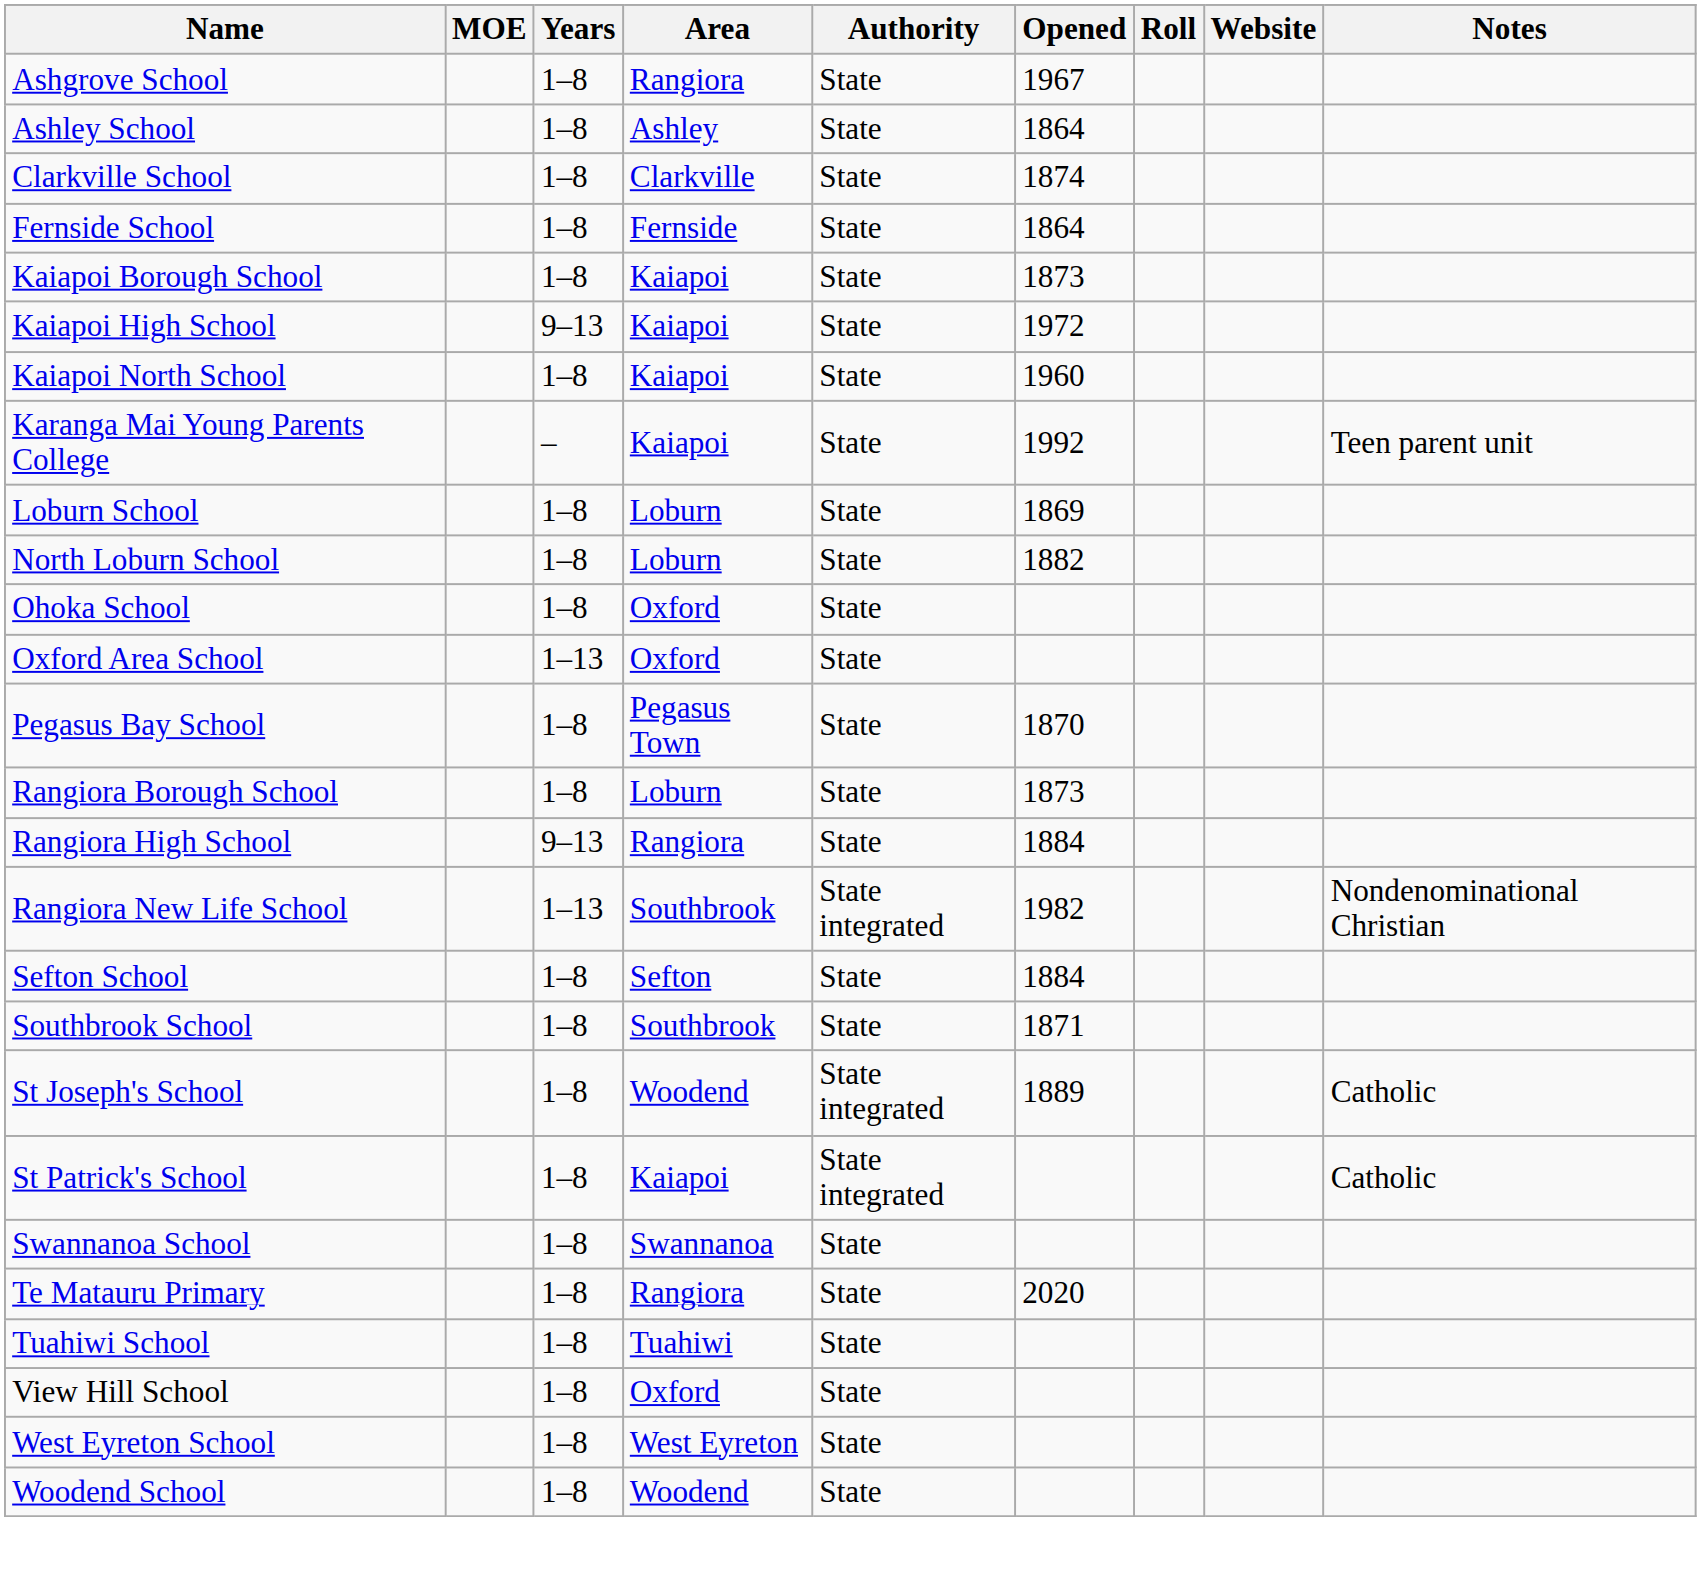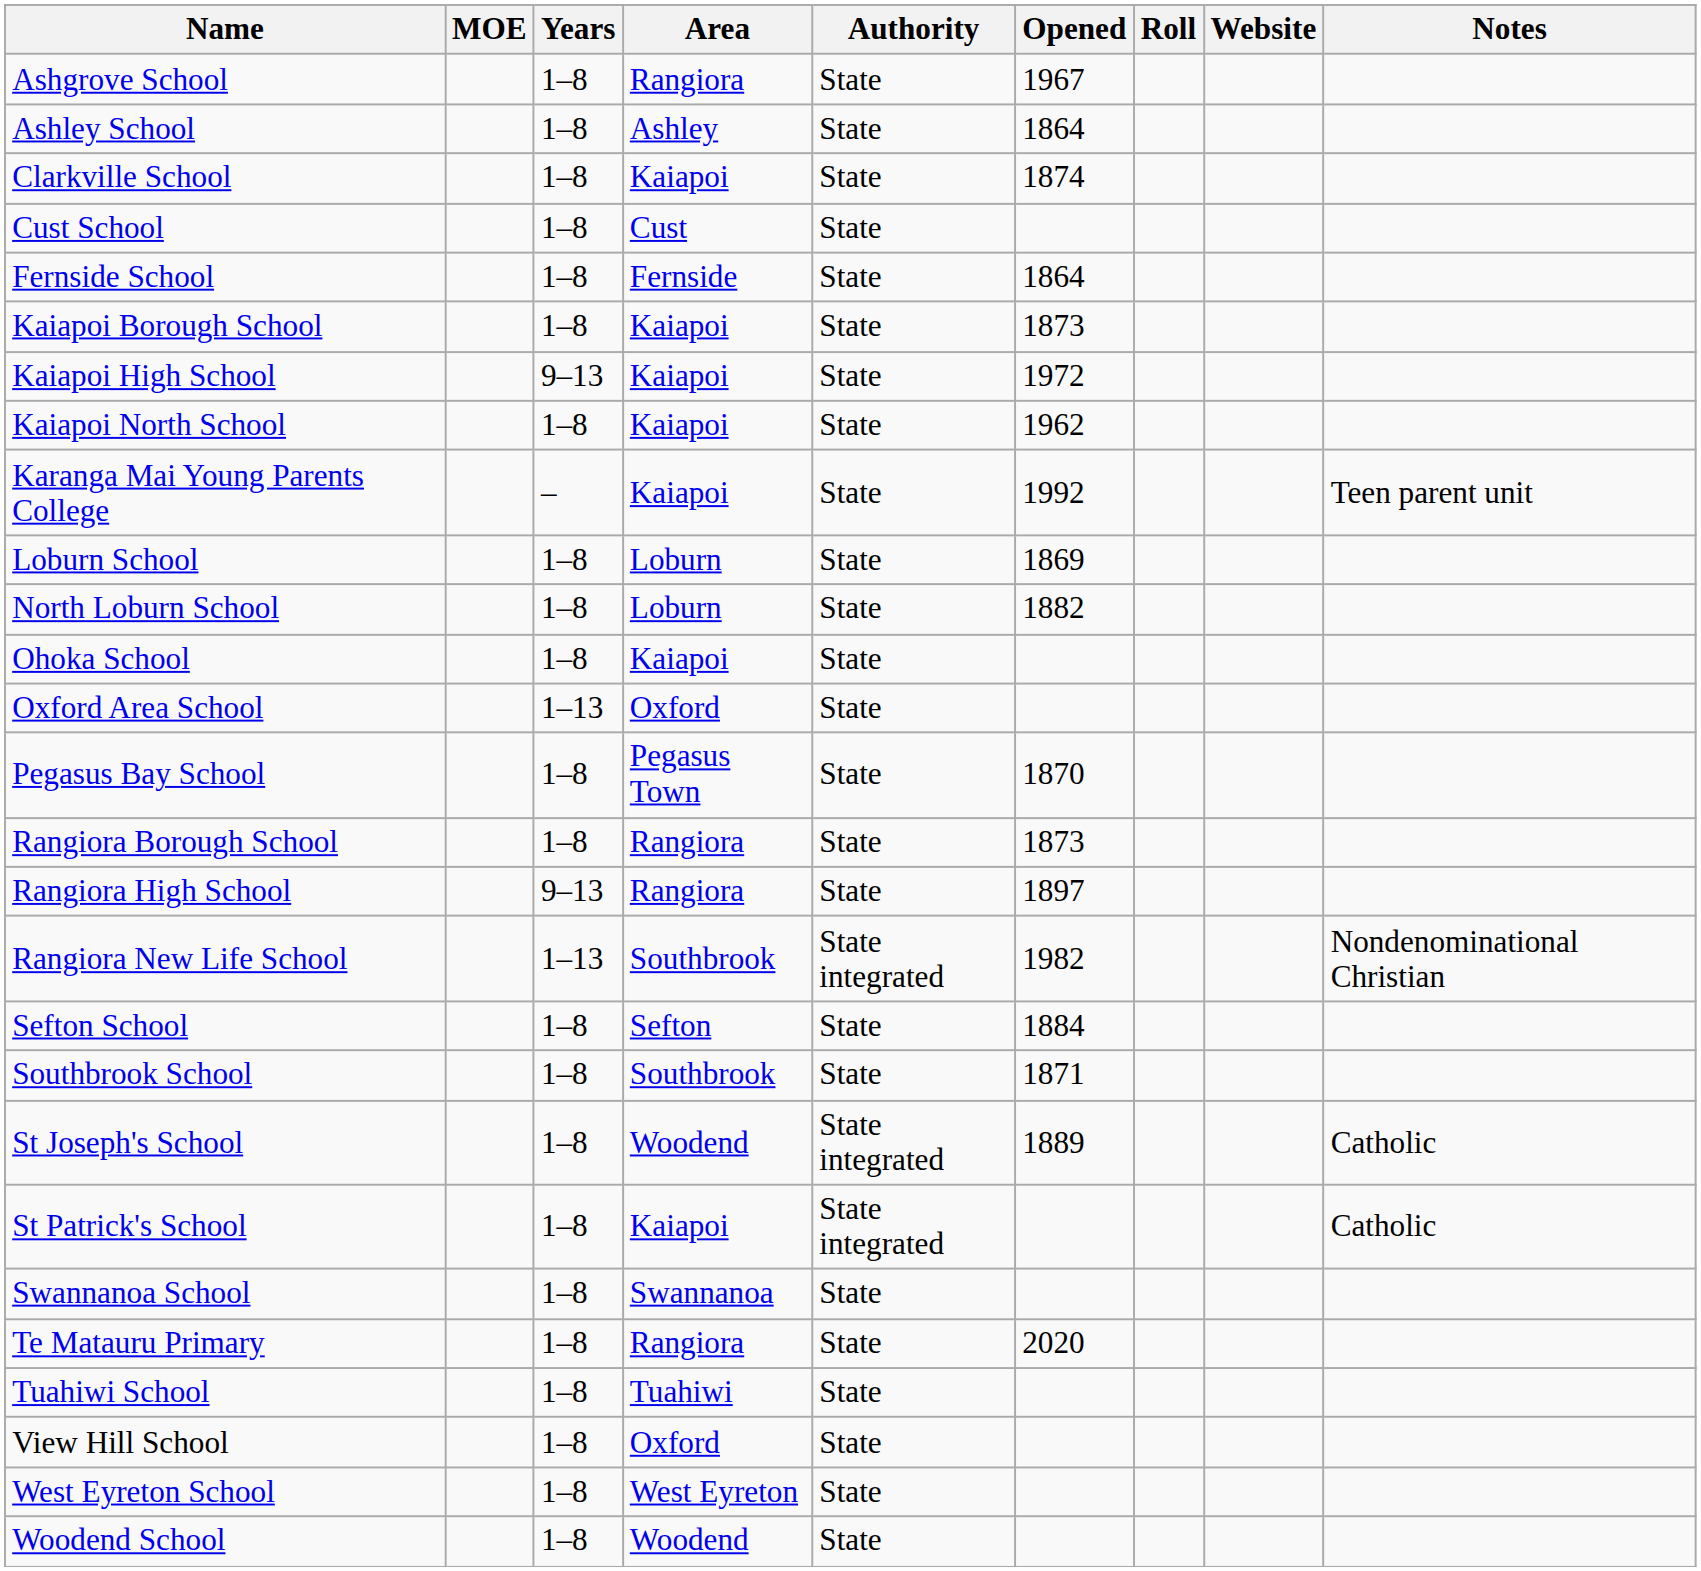 <table class="wikitable sortable">
 <tr>
 <th>Name</th>
 <th>MOE</th>
 <th>Years</th>
 <th>Area</th>
 <th>Authority</th>
 <th>Opened</th>
 <th>Roll</th>
 <th>Website</th>
 <th>Notes</th>
 </tr>
 <tr>
 <td><a href='#'>Ashgrove School</a></td>
 <td></td>
 <td>1–8</td>
 <td><a href='#'>Rangiora</a></td>
 <td>State</td>
 <td>1967</td>
 <td></td>
 <td></td>
 <td></td>
 </tr>
 <tr>
 <td><a href='#'>Ashley School</a></td>
 <td></td>
 <td>1–8</td>
 <td><a href='#'>Ashley</a></td>
 <td>State</td>
 <td>1864</td>
 <td></td>
 <td></td>
 <td></td>
 </tr>
 <tr>
 <td><a href='#'>Clarkville School</a></td>
 <td></td>
 <td>1–8</td>
-<td><a href='#'>Clarkville</a></td>
+<td><a href='#'>Kaiapoi</a></td>
 <td>State</td>
 <td>1874</td>
+<td></td>
+<td></td>
+<td></td>
+</tr>
+<tr>
+<td><a href='#'>Cust School</a></td>
+<td></td>
+<td>1–8</td>
+<td><a href='#'>Cust</a></td>
+<td>State</td>
+<td></td>
 <td></td>
 <td></td>
 <td></td>
 </tr>
 <tr>
 <td><a href='#'>Fernside School</a></td>
 <td></td>
 <td>1–8</td>
 <td><a href='#'>Fernside</a></td>
 <td>State</td>
 <td>1864</td>
 <td></td>
 <td></td>
 <td></td>
 </tr>
 <tr>
 <td><a href='#'>Kaiapoi Borough School</a></td>
 <td></td>
 <td>1–8</td>
 <td><a href='#'>Kaiapoi</a></td>
 <td>State</td>
 <td>1873</td>
 <td></td>
 <td></td>
 <td></td>
 </tr>
 <tr>
 <td><a href='#'>Kaiapoi High School</a></td>
 <td></td>
 <td>9–13</td>
 <td><a href='#'>Kaiapoi</a></td>
 <td>State</td>
 <td>1972</td>
 <td></td>
 <td></td>
 <td></td>
 </tr>
 <tr>
 <td><a href='#'>Kaiapoi North School</a></td>
 <td></td>
 <td>1–8</td>
 <td><a href='#'>Kaiapoi</a></td>
 <td>State</td>
-<td>1960</td>
+<td>1962</td>
 <td></td>
 <td></td>
 <td></td>
 </tr>
 <tr>
 <td><a href='#'>Karanga Mai Young Parents College</a></td>
 <td></td>
 <td>–</td>
 <td><a href='#'>Kaiapoi</a></td>
 <td>State</td>
 <td>1992</td>
 <td></td>
 <td></td>
 <td>Teen parent unit</td>
 </tr>
 <tr>
 <td><a href='#'>Loburn School</a></td>
 <td></td>
 <td>1–8</td>
 <td><a href='#'>Loburn</a></td>
 <td>State</td>
 <td>1869</td>
 <td></td>
 <td></td>
 <td></td>
 </tr>
 <tr>
 <td><a href='#'>North Loburn School</a></td>
 <td></td>
 <td>1–8</td>
 <td><a href='#'>Loburn</a></td>
 <td>State</td>
 <td>1882</td>
 <td></td>
 <td></td>
 <td></td>
 </tr>
 <tr>
 <td><a href='#'>Ohoka School</a></td>
 <td></td>
 <td>1–8</td>
-<td><a href='#'>Oxford</a></td>
+<td><a href='#'>Kaiapoi</a></td>
 <td>State</td>
 <td></td>
 <td></td>
 <td></td>
 <td></td>
 </tr>
 <tr>
 <td><a href='#'>Oxford Area School</a></td>
 <td></td>
 <td>1–13</td>
 <td><a href='#'>Oxford</a></td>
 <td>State</td>
 <td></td>
 <td></td>
 <td></td>
 <td></td>
 </tr>
 <tr>
 <td><a href='#'>Pegasus Bay School</a></td>
 <td></td>
 <td>1–8</td>
 <td><a href='#'>Pegasus Town</a></td>
 <td>State</td>
 <td>1870</td>
 <td></td>
 <td></td>
 <td></td>
 </tr>
 <tr>
 <td><a href='#'>Rangiora Borough School</a></td>
 <td></td>
 <td>1–8</td>
-<td><a href='#'>Loburn</a></td>
+<td><a href='#'>Rangiora</a></td>
 <td>State</td>
 <td>1873</td>
 <td></td>
 <td></td>
 <td></td>
 </tr>
 <tr>
 <td><a href='#'>Rangiora High School</a></td>
 <td></td>
 <td>9–13</td>
 <td><a href='#'>Rangiora</a></td>
 <td>State</td>
-<td>1884</td>
+<td>1897</td>
 <td></td>
 <td></td>
 <td></td>
 </tr>
 <tr>
 <td><a href='#'>Rangiora New Life School</a></td>
 <td></td>
 <td>1–13</td>
 <td><a href='#'>Southbrook</a></td>
 <td>State integrated</td>
 <td>1982</td>
 <td></td>
 <td></td>
 <td>Nondenominational Christian</td>
 </tr>
 <tr>
 <td><a href='#'>Sefton School</a></td>
 <td></td>
 <td>1–8</td>
 <td><a href='#'>Sefton</a></td>
 <td>State</td>
 <td>1884</td>
 <td></td>
 <td></td>
 <td></td>
 </tr>
 <tr>
 <td><a href='#'>Southbrook School</a></td>
 <td></td>
 <td>1–8</td>
 <td><a href='#'>Southbrook</a></td>
 <td>State</td>
 <td>1871</td>
 <td></td>
 <td></td>
 <td></td>
 </tr>
 <tr>
 <td><a href='#'>St Joseph's School</a></td>
 <td></td>
 <td>1–8</td>
 <td><a href='#'>Woodend</a></td>
 <td>State integrated</td>
 <td>1889</td>
 <td></td>
 <td></td>
 <td>Catholic</td>
 </tr>
 <tr>
 <td><a href='#'>St Patrick's School</a></td>
 <td></td>
 <td>1–8</td>
 <td><a href='#'>Kaiapoi</a></td>
 <td>State integrated</td>
 <td></td>
 <td></td>
 <td></td>
 <td>Catholic</td>
 </tr>
 <tr>
 <td><a href='#'>Swannanoa School</a></td>
 <td></td>
 <td>1–8</td>
 <td><a href='#'>Swannanoa</a></td>
 <td>State</td>
 <td></td>
 <td></td>
 <td></td>
 <td></td>
 </tr>
 <tr>
 <td><a href='#'>Te Matauru Primary</a></td>
 <td></td>
 <td>1–8</td>
 <td><a href='#'>Rangiora</a></td>
 <td>State</td>
 <td>2020</td>
 <td></td>
 <td></td>
 <td></td>
 </tr>
 <tr>
 <td><a href='#'>Tuahiwi School</a></td>
 <td></td>
 <td>1–8</td>
 <td><a href='#'>Tuahiwi</a></td>
 <td>State</td>
 <td></td>
 <td></td>
 <td></td>
 <td></td>
 </tr>
 <tr>
 <td>View Hill School</td>
 <td></td>
 <td>1–8</td>
 <td><a href='#'>Oxford</a></td>
 <td>State</td>
 <td></td>
 <td></td>
 <td></td>
 <td></td>
 </tr>
 <tr>
 <td><a href='#'>West Eyreton School</a></td>
 <td></td>
 <td>1–8</td>
 <td><a href='#'>West Eyreton</a></td>
 <td>State</td>
 <td></td>
 <td></td>
 <td></td>
 <td></td>
 </tr>
 <tr>
 <td><a href='#'>Woodend School</a></td>
 <td></td>
 <td>1–8</td>
 <td><a href='#'>Woodend</a></td>
 <td>State</td>
 <td></td>
 <td></td>
 <td></td>
 <td></td>
 </tr>
 </table>
